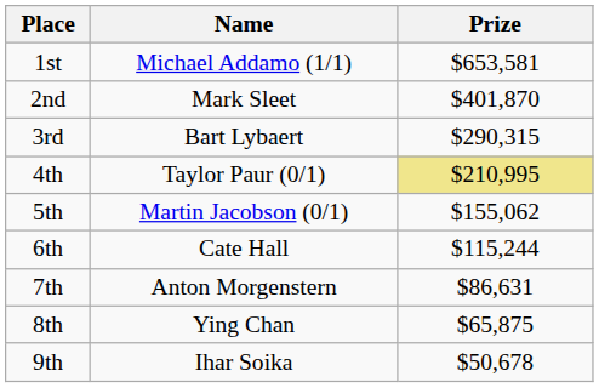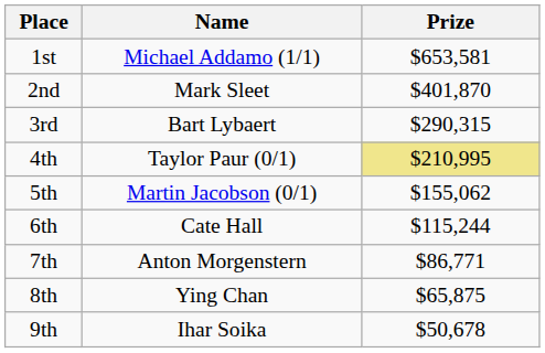 <table class="wikitable">
 <tr>
 <th width="50">Place</th>
 <th width="200">Name</th>
 <th width="125">Prize</th>
 </tr>
 <tr>
 <td align = "center">1st</td>
 <td align = "center"><a href='#'>Michael Addamo</a> (1/1)</td>
 <td align = "center">$653,581</td>
 </tr>
 <tr>
 <td align = "center">2nd</td>
 <td align = "center">Mark Sleet</td>
 <td align = "center">$401,870</td>
 </tr>
 <tr>
 <td align = "center">3rd</td>
 <td align = "center">Bart Lybaert</td>
 <td align = "center">$290,315</td>
 </tr>
 <tr>
 <td align = "center">4th</td>
 <td align = "center">Taylor Paur (0/1)</td>
 <td align = "center" style="background: khaki;">$210,995</td>
 </tr>
 <tr>
 <td align = "center">5th</td>
 <td align = "center"><a href='#'>Martin Jacobson</a> (0/1)</td>
 <td align = "center">$155,062</td>
 </tr>
 <tr>
 <td align = "center">6th</td>
 <td align = "center">Cate Hall</td>
 <td align = "center">$115,244</td>
 </tr>
 <tr>
 <td align = "center">7th</td>
 <td align = "center">Anton Morgenstern</td>
-<td align = "center">$86,631</td>
+<td align = "center">$86,771</td>
 </tr>
 <tr>
 <td align = "center">8th</td>
 <td align = "center">Ying Chan</td>
 <td align = "center">$65,875</td>
 </tr>
 <tr>
 <td align = "center">9th</td>
 <td align = "center">Ihar Soika</td>
 <td align = "center">$50,678</td>
 </tr>
 </table>
